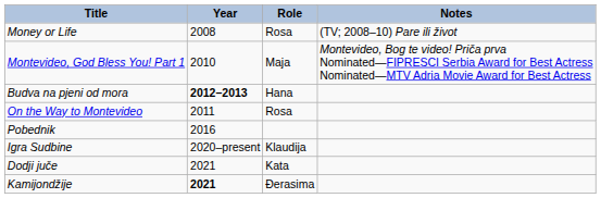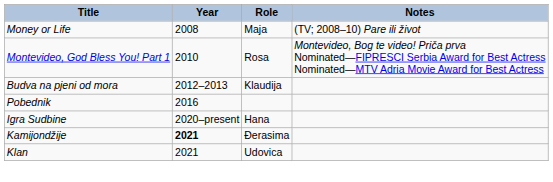 <table class="wikitable" style="font-size:90%;">
 <tr>
 <th style="background:#B0C4DE;">Title</th>
 <th style="background:#B0C4DE;">Year</th>
 <th style="background:#B0C4DE;">Role</th>
 <th style="background:#B0C4DE;">Notes</th>
 </tr>
 <tr>
 <td><em>Money or Life</em></td>
 <td>2008</td>
-<td>Rosa</td>
+<td>Maja</td>
 <td>(TV; 2008–10) <em>Pare ili život</em></td>
 </tr>
 <tr>
 <td><em><a href='#'>Montevideo, God Bless You! Part 1</a></em></td>
 <td>2010</td>
-<td>Maja</td>
+<td>Rosa</td>
 <td><em>Montevideo, Bog te video! Priča prva</em> <br> Nominated—<a href='#'>FIPRESCI Serbia Award for Best Actress</a> <br> Nominated—<a href='#'>MTV Adria Movie Award for Best Actress</a></td>
 </tr>
 <tr>
 <td><em>Budva na pjeni od mora</em></td>
-<td><strong>2012–2013</strong></td>
-<td>Hana</td>
-<td></td>
-</tr>
-<tr>
-<td><a href='#'><em>On the Way to Montevideo</em></a></td>
-<td>2011</td>
-<td>Rosa</td>
+<td>2012–2013</td>
+<td>Klaudija</td>
 <td></td>
 </tr>
 <tr>
 <td><em>Pobednik</em></td>
 <td>2016</td>
 <td></td>
 <td></td>
 </tr>
 <tr>
 <td><em>Igra Sudbine</em></td>
 <td>2020–present</td>
-<td>Klaudija</td>
-<td></td>
-</tr>
-<tr>
-<td><em>Dodji juče</em></td>
-<td>2021</td>
-<td>Kata</td>
+<td>Hana</td>
 <td></td>
 </tr>
 <tr>
 <td><em>Kamijondžije</em></td>
 <td><strong>2021</strong></td>
 <td>Đerasima</td>
 <td></td>
 </tr>
+<tr>
+<td><em>Klan</em></td>
+<td>2021</td>
+<td>Udovica</td>
+<td></td>
+</tr>
 </table>
